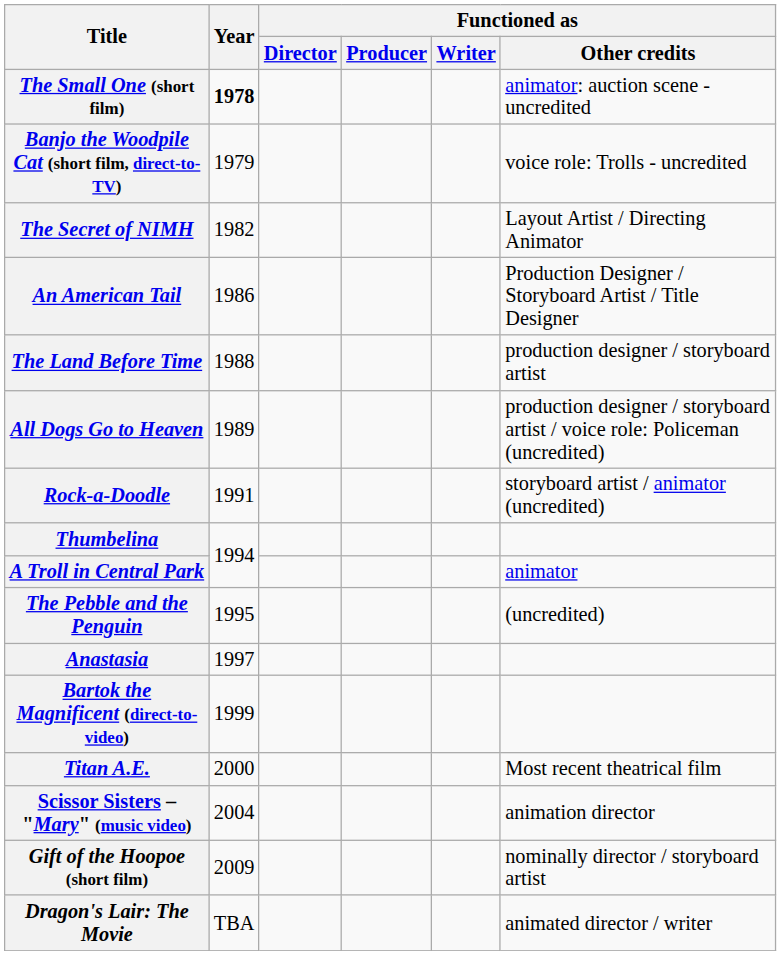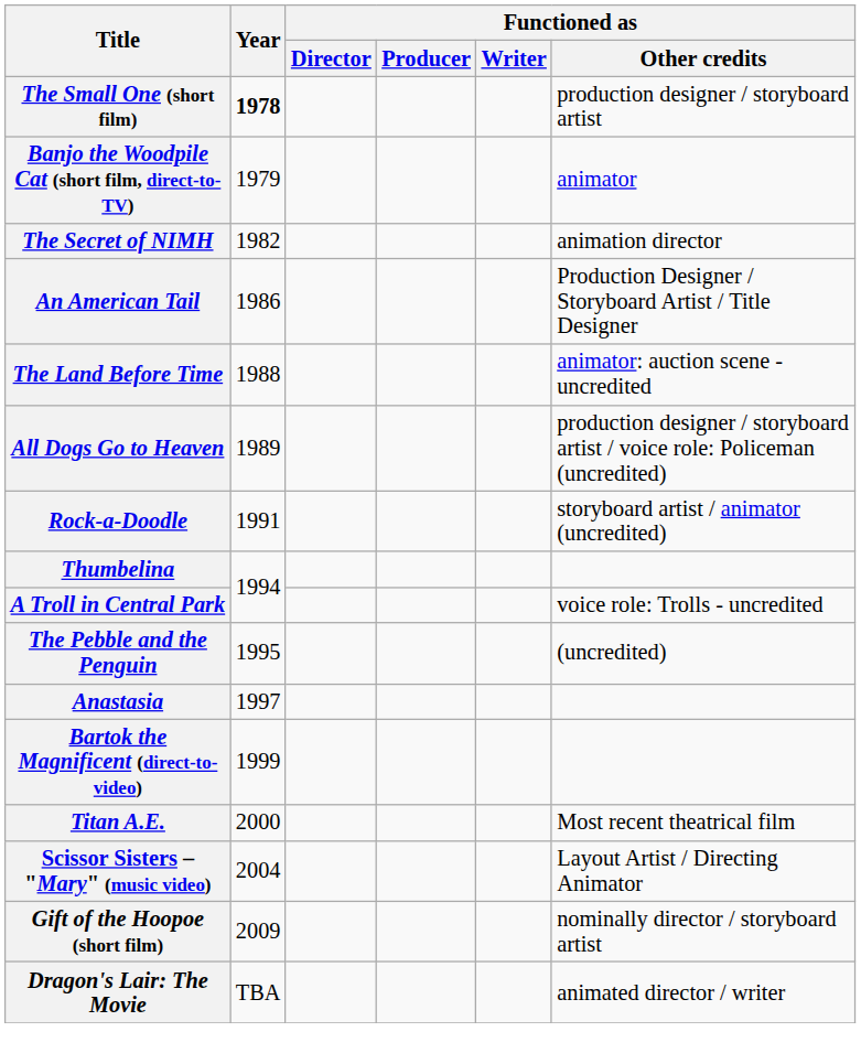 <table class="wikitable plainrowheaders sortable">
 <tr>
 <th rowspan="2">Title</th>
 <th rowspan="2">Year</th>
 <th colspan="4">Functioned as</th>
 </tr>
 <tr>
 <th><a href='#'>Director</a></th>
 <th><a href='#'>Producer</a></th>
 <th><a href='#'>Writer</a></th>
 <th>Other credits</th>
 </tr>
 <tr>
 <th scope="row"><em><a href='#'>The Small One</a></em> <small>(short film)</small></th>
 <td><strong>1978</strong></td>
 <td></td>
 <td></td>
 <td></td>
-<td><a href='#'>animator</a>: auction scene - uncredited</td>
+<td>production designer / storyboard artist</td>
 </tr>
 <tr>
 <th scope="row"><em><a href='#'>Banjo the Woodpile Cat</a></em> <small>(short film, <a href='#'>direct-to-TV</a>)</small></th>
 <td>1979</td>
 <td></td>
 <td></td>
 <td></td>
-<td>voice role: Trolls - uncredited</td>
+<td><a href='#'>animator</a></td>
 </tr>
 <tr>
 <th scope="row"><em><a href='#'>The Secret of NIMH</a></em></th>
 <td>1982</td>
 <td></td>
 <td></td>
 <td></td>
-<td>Layout Artist / Directing Animator</td>
+<td>animation director</td>
 </tr>
 <tr>
 <th scope="row"><em><a href='#'>An American Tail</a></em></th>
 <td>1986</td>
 <td></td>
 <td></td>
 <td></td>
 <td>Production Designer / Storyboard Artist / Title Designer</td>
 </tr>
 <tr>
 <th scope="row"><em><a href='#'>The Land Before Time</a></em></th>
 <td>1988</td>
 <td></td>
 <td></td>
 <td></td>
-<td>production designer / storyboard artist</td>
+<td><a href='#'>animator</a>: auction scene - uncredited</td>
 </tr>
 <tr>
 <th scope="row"><em><a href='#'>All Dogs Go to Heaven</a></em></th>
 <td>1989</td>
 <td></td>
 <td></td>
 <td></td>
 <td>production designer / storyboard artist / voice role: Policeman (uncredited)</td>
 </tr>
 <tr>
 <th scope="row"><em><a href='#'>Rock-a-Doodle</a></em></th>
 <td>1991</td>
 <td></td>
 <td></td>
 <td></td>
 <td>storyboard artist / <a href='#'>animator</a> (uncredited)</td>
 </tr>
 <tr>
 <th scope="row"><em><a href='#'>Thumbelina</a></em></th>
 <td rowspan="2">1994</td>
 <td></td>
 <td></td>
 <td></td>
 <td></td>
 </tr>
 <tr>
 <th scope="row"><em><a href='#'>A Troll in Central Park</a></em></th>
 <td></td>
 <td></td>
 <td></td>
-<td><a href='#'>animator</a></td>
+<td>voice role: Trolls - uncredited</td>
 </tr>
 <tr>
 <th scope="row"><em><a href='#'>The Pebble and the Penguin</a></em></th>
 <td>1995</td>
 <td></td>
 <td></td>
 <td></td>
 <td>(uncredited)</td>
 </tr>
 <tr>
 <th scope="row"><em><a href='#'>Anastasia</a></em></th>
 <td>1997</td>
 <td></td>
 <td></td>
 <td></td>
 <td></td>
 </tr>
 <tr>
 <th scope="row"><em><a href='#'>Bartok the Magnificent</a></em> <small>(<a href='#'>direct-to-video</a>)</small></th>
 <td>1999</td>
 <td></td>
 <td></td>
 <td></td>
 <td></td>
 </tr>
 <tr>
 <th scope="row"><em><a href='#'>Titan A.E.</a></em></th>
 <td>2000</td>
 <td></td>
 <td></td>
 <td></td>
 <td>Most recent theatrical film</td>
 </tr>
 <tr>
 <th scope="row"><a href='#'>Scissor Sisters</a> – "<a href='#'><em>Mary</em></a>" <small>(<a href='#'>music video</a>)</small></th>
 <td>2004</td>
 <td></td>
 <td></td>
 <td></td>
-<td>animation director</td>
+<td>Layout Artist / Directing Animator</td>
 </tr>
 <tr>
 <th scope="row"><em>Gift of the Hoopoe</em> <small>(short film)</small></th>
 <td>2009</td>
 <td></td>
 <td></td>
 <td></td>
 <td>nominally director / storyboard artist</td>
 </tr>
 <tr>
 <th scope="row"><em>Dragon's Lair: The Movie</em></th>
 <td>TBA</td>
 <td></td>
 <td></td>
 <td></td>
 <td>animated director / writer</td>
 </tr>
 </table>
